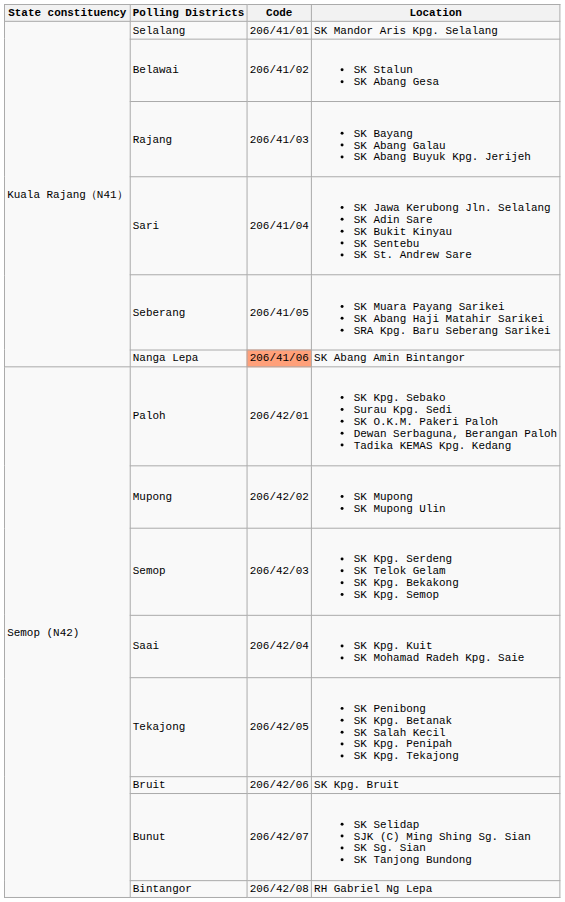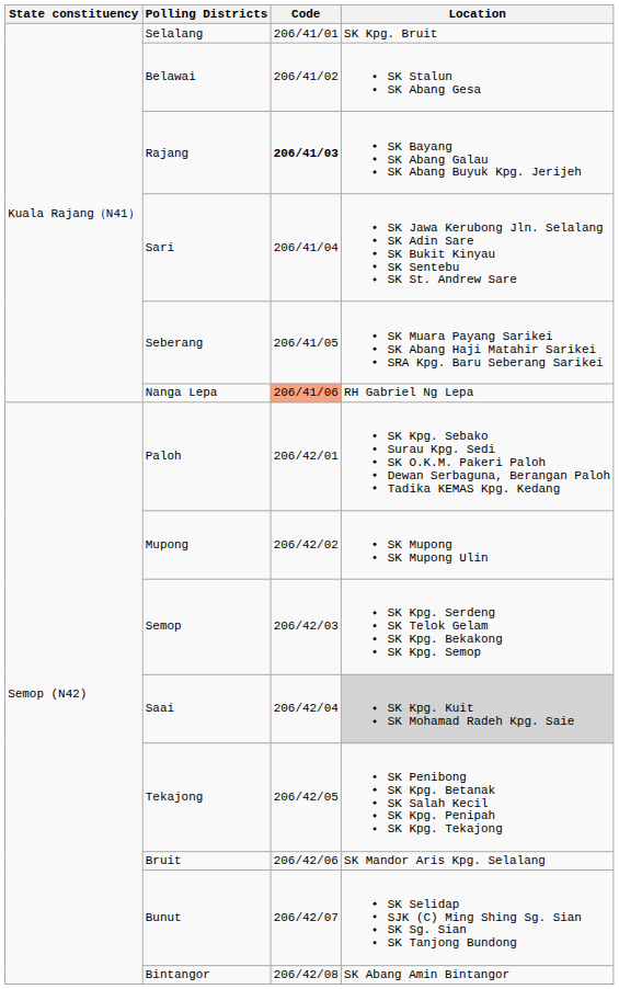 <table class="wikitable sortable mw-collapsible" style="white-space:nowrap;font-size:85%">
 <tr>
 <th>State constituency</th>
 <th>Polling Districts</th>
 <th>Code</th>
 <th>Location</th>
 </tr>
 <tr>
 <td rowspan="6">Kuala Rajang（N41）</td>
 <td>Selalang</td>
 <td>206/41/01</td>
-<td>SK Mandor Aris Kpg. Selalang</td>
+<td>SK Kpg. Bruit</td>
 </tr>
 <tr>
 <td>Belawai</td>
 <td>206/41/02</td>
 <td><br><ul><li>SK Stalun</li><li>SK Abang Gesa</li></ul></td>
 </tr>
 <tr>
 <td>Rajang</td>
-<td>206/41/03</td>
+<td><strong>206/41/03</strong></td>
 <td><br><ul><li>SK Bayang</li><li>SK Abang Galau</li><li>SK Abang Buyuk Kpg. Jerijeh</li></ul></td>
 </tr>
 <tr>
 <td>Sari</td>
 <td>206/41/04</td>
 <td><br><ul><li>SK Jawa Kerubong Jln. Selalang</li><li>SK Adin Sare</li><li>SK Bukit Kinyau</li><li>SK Sentebu</li><li>SK St. Andrew Sare</li></ul></td>
 </tr>
 <tr>
 <td>Seberang</td>
 <td>206/41/05</td>
 <td><br><ul><li>SK Muara Payang Sarikei</li><li>SK Abang Haji Matahir Sarikei</li><li>SRA Kpg. Baru Seberang Sarikei</li></ul></td>
 </tr>
 <tr>
 <td>Nanga Lepa</td>
 <td style="background: lightsalmon;">206/41/06</td>
-<td>SK Abang Amin Bintangor</td>
+<td>RH Gabriel Ng Lepa</td>
 </tr>
 <tr>
 <td rowspan="8">Semop (N42)</td>
 <td>Paloh</td>
 <td>206/42/01</td>
 <td><br><ul><li>SK Kpg. Sebako</li><li>Surau Kpg. Sedi</li><li>SK O.K.M. Pakeri Paloh</li><li>Dewan Serbaguna, Berangan Paloh</li><li>Tadika KEMAS Kpg. Kedang</li></ul></td>
 </tr>
 <tr>
 <td>Mupong</td>
 <td>206/42/02</td>
 <td><br><ul><li>SK Mupong</li><li>SK Mupong Ulin</li></ul></td>
 </tr>
 <tr>
 <td>Semop</td>
 <td>206/42/03</td>
 <td><br><ul><li>SK Kpg. Serdeng</li><li>SK Telok Gelam</li><li>SK Kpg. Bekakong</li><li>SK Kpg. Semop</li></ul></td>
 </tr>
 <tr>
 <td>Saai</td>
 <td>206/42/04</td>
-<td><br><ul><li>SK Kpg. Kuit</li><li>SK Mohamad Radeh Kpg. Saie</li></ul></td>
+<td style="background: lightgrey;"><br><ul><li>SK Kpg. Kuit</li><li>SK Mohamad Radeh Kpg. Saie</li></ul></td>
 </tr>
 <tr>
 <td>Tekajong</td>
 <td>206/42/05</td>
 <td><br><ul><li>SK Penibong</li><li>SK Kpg. Betanak</li><li>SK Salah Kecil</li><li>SK Kpg. Penipah</li><li>SK Kpg. Tekajong</li></ul></td>
 </tr>
 <tr>
 <td>Bruit</td>
 <td>206/42/06</td>
-<td>SK Kpg. Bruit</td>
+<td>SK Mandor Aris Kpg. Selalang</td>
 </tr>
 <tr>
 <td>Bunut</td>
 <td>206/42/07</td>
 <td><br><ul><li>SK Selidap</li><li>SJK (C) Ming Shing Sg. Sian</li><li>SK Sg. Sian</li><li>SK Tanjong Bundong</li></ul></td>
 </tr>
 <tr>
 <td>Bintangor</td>
 <td>206/42/08</td>
-<td>RH Gabriel Ng Lepa</td>
+<td>SK Abang Amin Bintangor</td>
 </tr>
 </table>
